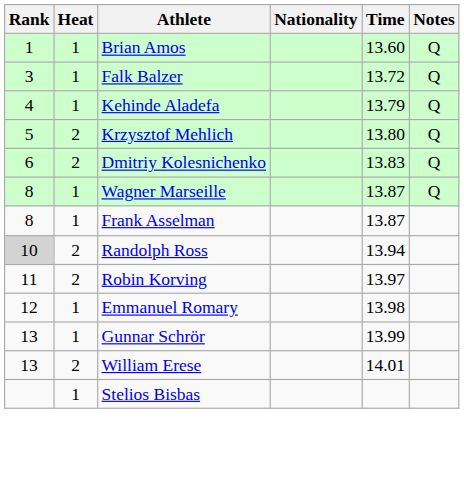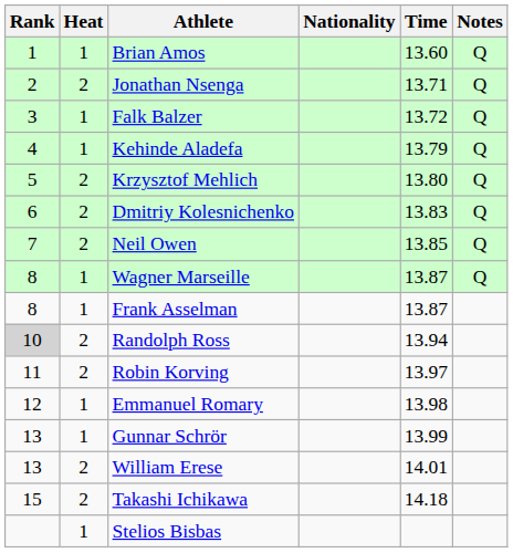 <table class="wikitable sortable" style="text-align:center;font-size:95%">
 <tr>
 <th>Rank</th>
 <th>Heat</th>
 <th>Athlete</th>
 <th>Nationality</th>
 <th>Time</th>
 <th>Notes</th>
 </tr>
 <tr bgcolor=ccffcc>
 <td>1</td>
 <td>1</td>
 <td align="left"><a href='#'>Brian Amos</a></td>
 <td align=left></td>
 <td>13.60</td>
+<td>Q</td>
+</tr>
+<tr bgcolor=ccffcc>
+<td>2</td>
+<td>2</td>
+<td align="left"><a href='#'>Jonathan Nsenga</a></td>
+<td align=left></td>
+<td>13.71</td>
 <td>Q</td>
 </tr>
 <tr bgcolor=ccffcc>
 <td>3</td>
 <td>1</td>
 <td align="left"><a href='#'>Falk Balzer</a></td>
 <td align=left></td>
 <td>13.72</td>
 <td>Q</td>
 </tr>
 <tr bgcolor=ccffcc>
 <td>4</td>
 <td>1</td>
 <td align="left"><a href='#'>Kehinde Aladefa</a></td>
 <td align=left></td>
 <td>13.79</td>
 <td>Q</td>
 </tr>
 <tr bgcolor=ccffcc>
 <td>5</td>
 <td>2</td>
 <td align="left"><a href='#'>Krzysztof Mehlich</a></td>
 <td align=left></td>
 <td>13.80</td>
 <td>Q</td>
 </tr>
 <tr bgcolor=ccffcc>
 <td>6</td>
 <td>2</td>
 <td align="left"><a href='#'>Dmitriy Kolesnichenko</a></td>
 <td align=left></td>
 <td>13.83</td>
+<td>Q</td>
+</tr>
+<tr bgcolor=ccffcc>
+<td>7</td>
+<td>2</td>
+<td align="left"><a href='#'>Neil Owen</a></td>
+<td align=left></td>
+<td>13.85</td>
 <td>Q</td>
 </tr>
 <tr bgcolor=ccffcc>
 <td>8</td>
 <td>1</td>
 <td align="left"><a href='#'>Wagner Marseille</a></td>
 <td align=left></td>
 <td>13.87</td>
 <td>Q</td>
 </tr>
 <tr>
 <td>8</td>
 <td>1</td>
 <td align="left"><a href='#'>Frank Asselman</a></td>
 <td align=left></td>
 <td>13.87</td>
 <td></td>
 </tr>
 <tr>
 <td style="background: lightgrey;">10</td>
 <td>2</td>
 <td align="left"><a href='#'>Randolph Ross</a></td>
 <td align=left></td>
 <td>13.94</td>
 <td></td>
 </tr>
 <tr>
 <td>11</td>
 <td>2</td>
 <td align="left"><a href='#'>Robin Korving</a></td>
 <td align=left></td>
 <td>13.97</td>
 <td></td>
 </tr>
 <tr>
 <td>12</td>
 <td>1</td>
 <td align="left"><a href='#'>Emmanuel Romary</a></td>
 <td align=left></td>
 <td>13.98</td>
 <td></td>
 </tr>
 <tr>
 <td>13</td>
 <td>1</td>
 <td align="left"><a href='#'>Gunnar Schrör</a></td>
 <td align=left></td>
 <td>13.99</td>
 <td></td>
 </tr>
 <tr>
 <td>13</td>
 <td>2</td>
 <td align="left"><a href='#'>William Erese</a></td>
 <td align=left></td>
 <td>14.01</td>
 <td></td>
 </tr>
 <tr>
+<td>15</td>
+<td>2</td>
+<td align="left"><a href='#'>Takashi Ichikawa</a></td>
+<td align=left></td>
+<td>14.18</td>
+<td></td>
+</tr>
+<tr>
 <td></td>
 <td>1</td>
 <td align="left"><a href='#'>Stelios Bisbas</a></td>
 <td align=left></td>
 <td></td>
 <td></td>
 </tr>
 </table>
